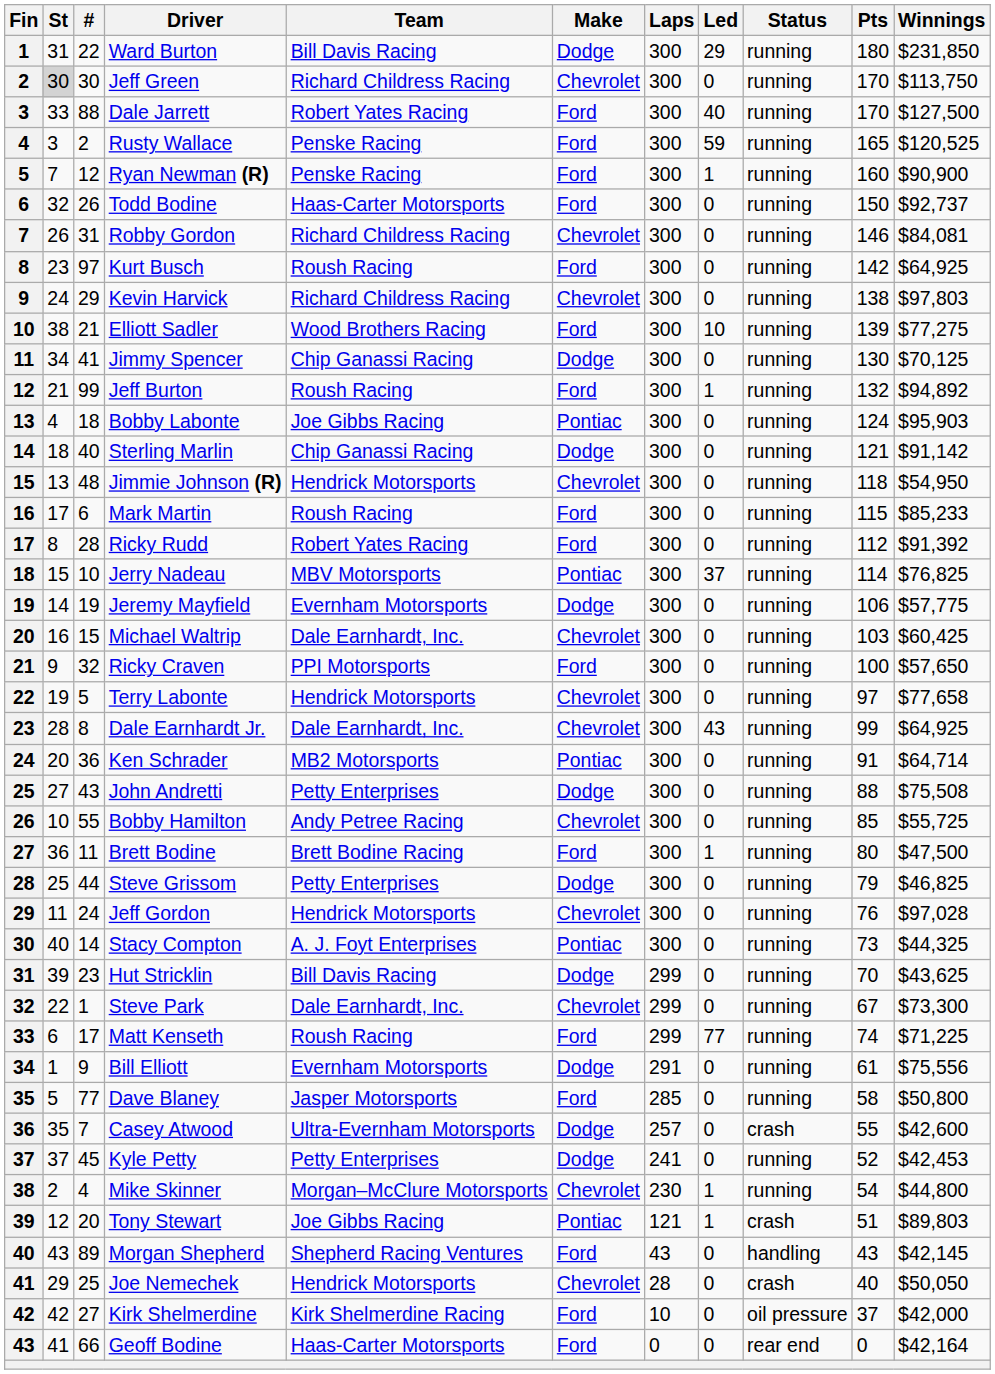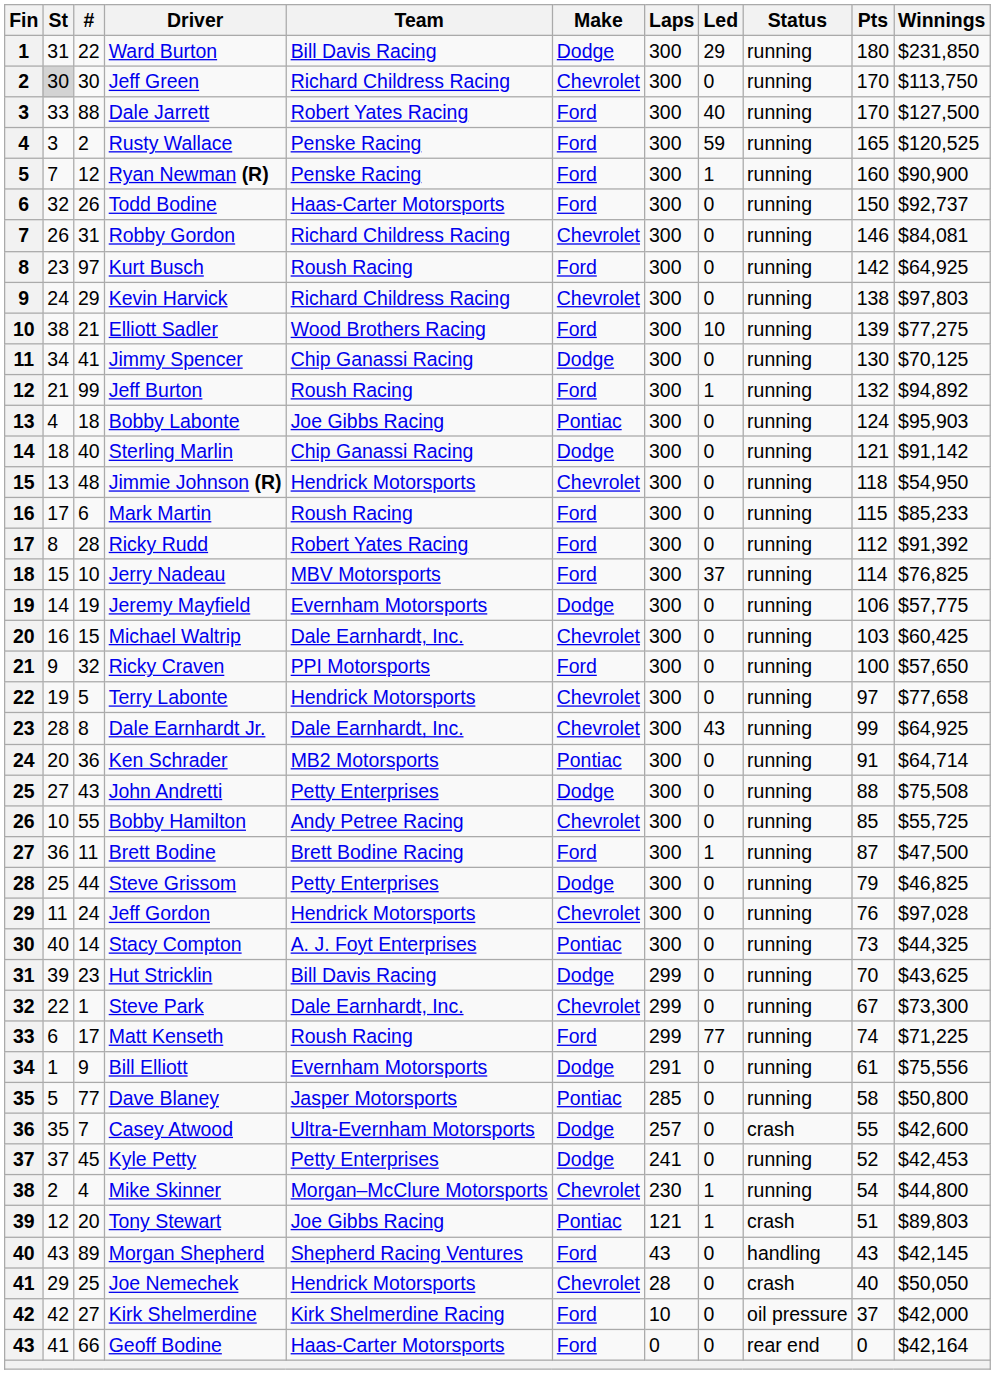 <table class="wikitable" style="font-size:95%">
 <tr>
 <th>Fin</th>
 <th>St</th>
 <th>#</th>
 <th>Driver</th>
 <th>Team</th>
 <th>Make</th>
 <th>Laps</th>
 <th>Led</th>
 <th>Status</th>
 <th>Pts</th>
 <th>Winnings</th>
 </tr>
 <tr>
 <th>1</th>
 <td>31</td>
 <td>22</td>
 <td><a href='#'>Ward Burton</a></td>
 <td><a href='#'>Bill Davis Racing</a></td>
 <td><a href='#'>Dodge</a></td>
 <td>300</td>
 <td>29</td>
 <td>running</td>
 <td>180</td>
 <td>$231,850</td>
 </tr>
 <tr>
 <th>2</th>
 <td style="background: lightgrey;">30</td>
 <td>30</td>
 <td><a href='#'>Jeff Green</a></td>
 <td><a href='#'>Richard Childress Racing</a></td>
 <td><a href='#'>Chevrolet</a></td>
 <td>300</td>
 <td>0</td>
 <td>running</td>
 <td>170</td>
 <td>$113,750</td>
 </tr>
 <tr>
 <th>3</th>
 <td>33</td>
 <td>88</td>
 <td><a href='#'>Dale Jarrett</a></td>
 <td><a href='#'>Robert Yates Racing</a></td>
 <td><a href='#'>Ford</a></td>
 <td>300</td>
 <td>40</td>
 <td>running</td>
 <td>170</td>
 <td>$127,500</td>
 </tr>
 <tr>
 <th>4</th>
 <td>3</td>
 <td>2</td>
 <td><a href='#'>Rusty Wallace</a></td>
 <td><a href='#'>Penske Racing</a></td>
 <td><a href='#'>Ford</a></td>
 <td>300</td>
 <td>59</td>
 <td>running</td>
 <td>165</td>
 <td>$120,525</td>
 </tr>
 <tr>
 <th>5</th>
 <td>7</td>
 <td>12</td>
 <td><a href='#'>Ryan Newman</a> <strong>(R)</strong></td>
 <td><a href='#'>Penske Racing</a></td>
 <td><a href='#'>Ford</a></td>
 <td>300</td>
 <td>1</td>
 <td>running</td>
 <td>160</td>
 <td>$90,900</td>
 </tr>
 <tr>
 <th>6</th>
 <td>32</td>
 <td>26</td>
 <td><a href='#'>Todd Bodine</a></td>
 <td><a href='#'>Haas-Carter Motorsports</a></td>
 <td><a href='#'>Ford</a></td>
 <td>300</td>
 <td>0</td>
 <td>running</td>
 <td>150</td>
 <td>$92,737</td>
 </tr>
 <tr>
 <th>7</th>
 <td>26</td>
 <td>31</td>
 <td><a href='#'>Robby Gordon</a></td>
 <td><a href='#'>Richard Childress Racing</a></td>
 <td><a href='#'>Chevrolet</a></td>
 <td>300</td>
 <td>0</td>
 <td>running</td>
 <td>146</td>
 <td>$84,081</td>
 </tr>
 <tr>
 <th>8</th>
 <td>23</td>
 <td>97</td>
 <td><a href='#'>Kurt Busch</a></td>
 <td><a href='#'>Roush Racing</a></td>
 <td><a href='#'>Ford</a></td>
 <td>300</td>
 <td>0</td>
 <td>running</td>
 <td>142</td>
 <td>$64,925</td>
 </tr>
 <tr>
 <th>9</th>
 <td>24</td>
 <td>29</td>
 <td><a href='#'>Kevin Harvick</a></td>
 <td><a href='#'>Richard Childress Racing</a></td>
 <td><a href='#'>Chevrolet</a></td>
 <td>300</td>
 <td>0</td>
 <td>running</td>
 <td>138</td>
 <td>$97,803</td>
 </tr>
 <tr>
 <th>10</th>
 <td>38</td>
 <td>21</td>
 <td><a href='#'>Elliott Sadler</a></td>
 <td><a href='#'>Wood Brothers Racing</a></td>
 <td><a href='#'>Ford</a></td>
 <td>300</td>
 <td>10</td>
 <td>running</td>
 <td>139</td>
 <td>$77,275</td>
 </tr>
 <tr>
 <th>11</th>
 <td>34</td>
 <td>41</td>
 <td><a href='#'>Jimmy Spencer</a></td>
 <td><a href='#'>Chip Ganassi Racing</a></td>
 <td><a href='#'>Dodge</a></td>
 <td>300</td>
 <td>0</td>
 <td>running</td>
 <td>130</td>
 <td>$70,125</td>
 </tr>
 <tr>
 <th>12</th>
 <td>21</td>
 <td>99</td>
 <td><a href='#'>Jeff Burton</a></td>
 <td><a href='#'>Roush Racing</a></td>
 <td><a href='#'>Ford</a></td>
 <td>300</td>
 <td>1</td>
 <td>running</td>
 <td>132</td>
 <td>$94,892</td>
 </tr>
 <tr>
 <th>13</th>
 <td>4</td>
 <td>18</td>
 <td><a href='#'>Bobby Labonte</a></td>
 <td><a href='#'>Joe Gibbs Racing</a></td>
 <td><a href='#'>Pontiac</a></td>
 <td>300</td>
 <td>0</td>
 <td>running</td>
 <td>124</td>
 <td>$95,903</td>
 </tr>
 <tr>
 <th>14</th>
 <td>18</td>
 <td>40</td>
 <td><a href='#'>Sterling Marlin</a></td>
 <td><a href='#'>Chip Ganassi Racing</a></td>
 <td><a href='#'>Dodge</a></td>
 <td>300</td>
 <td>0</td>
 <td>running</td>
 <td>121</td>
 <td>$91,142</td>
 </tr>
 <tr>
 <th>15</th>
 <td>13</td>
 <td>48</td>
 <td><a href='#'>Jimmie Johnson</a> <strong>(R)</strong></td>
 <td><a href='#'>Hendrick Motorsports</a></td>
 <td><a href='#'>Chevrolet</a></td>
 <td>300</td>
 <td>0</td>
 <td>running</td>
 <td>118</td>
 <td>$54,950</td>
 </tr>
 <tr>
 <th>16</th>
 <td>17</td>
 <td>6</td>
 <td><a href='#'>Mark Martin</a></td>
 <td><a href='#'>Roush Racing</a></td>
 <td><a href='#'>Ford</a></td>
 <td>300</td>
 <td>0</td>
 <td>running</td>
 <td>115</td>
 <td>$85,233</td>
 </tr>
 <tr>
 <th>17</th>
 <td>8</td>
 <td>28</td>
 <td><a href='#'>Ricky Rudd</a></td>
 <td><a href='#'>Robert Yates Racing</a></td>
 <td><a href='#'>Ford</a></td>
 <td>300</td>
 <td>0</td>
 <td>running</td>
 <td>112</td>
 <td>$91,392</td>
 </tr>
 <tr>
 <th>18</th>
 <td>15</td>
 <td>10</td>
 <td><a href='#'>Jerry Nadeau</a></td>
 <td><a href='#'>MBV Motorsports</a></td>
-<td><a href='#'>Pontiac</a></td>
+<td><a href='#'>Ford</a></td>
 <td>300</td>
 <td>37</td>
 <td>running</td>
 <td>114</td>
 <td>$76,825</td>
 </tr>
 <tr>
 <th>19</th>
 <td>14</td>
 <td>19</td>
 <td><a href='#'>Jeremy Mayfield</a></td>
 <td><a href='#'>Evernham Motorsports</a></td>
 <td><a href='#'>Dodge</a></td>
 <td>300</td>
 <td>0</td>
 <td>running</td>
 <td>106</td>
 <td>$57,775</td>
 </tr>
 <tr>
 <th>20</th>
 <td>16</td>
 <td>15</td>
 <td><a href='#'>Michael Waltrip</a></td>
 <td><a href='#'>Dale Earnhardt, Inc.</a></td>
 <td><a href='#'>Chevrolet</a></td>
 <td>300</td>
 <td>0</td>
 <td>running</td>
 <td>103</td>
 <td>$60,425</td>
 </tr>
 <tr>
 <th>21</th>
 <td>9</td>
 <td>32</td>
 <td><a href='#'>Ricky Craven</a></td>
 <td><a href='#'>PPI Motorsports</a></td>
 <td><a href='#'>Ford</a></td>
 <td>300</td>
 <td>0</td>
 <td>running</td>
 <td>100</td>
 <td>$57,650</td>
 </tr>
 <tr>
 <th>22</th>
 <td>19</td>
 <td>5</td>
 <td><a href='#'>Terry Labonte</a></td>
 <td><a href='#'>Hendrick Motorsports</a></td>
 <td><a href='#'>Chevrolet</a></td>
 <td>300</td>
 <td>0</td>
 <td>running</td>
 <td>97</td>
 <td>$77,658</td>
 </tr>
 <tr>
 <th>23</th>
 <td>28</td>
 <td>8</td>
 <td><a href='#'>Dale Earnhardt Jr.</a></td>
 <td><a href='#'>Dale Earnhardt, Inc.</a></td>
 <td><a href='#'>Chevrolet</a></td>
 <td>300</td>
 <td>43</td>
 <td>running</td>
 <td>99</td>
 <td>$64,925</td>
 </tr>
 <tr>
 <th>24</th>
 <td>20</td>
 <td>36</td>
 <td><a href='#'>Ken Schrader</a></td>
 <td><a href='#'>MB2 Motorsports</a></td>
 <td><a href='#'>Pontiac</a></td>
 <td>300</td>
 <td>0</td>
 <td>running</td>
 <td>91</td>
 <td>$64,714</td>
 </tr>
 <tr>
 <th>25</th>
 <td>27</td>
 <td>43</td>
 <td><a href='#'>John Andretti</a></td>
 <td><a href='#'>Petty Enterprises</a></td>
 <td><a href='#'>Dodge</a></td>
 <td>300</td>
 <td>0</td>
 <td>running</td>
 <td>88</td>
 <td>$75,508</td>
 </tr>
 <tr>
 <th>26</th>
 <td>10</td>
 <td>55</td>
 <td><a href='#'>Bobby Hamilton</a></td>
 <td><a href='#'>Andy Petree Racing</a></td>
 <td><a href='#'>Chevrolet</a></td>
 <td>300</td>
 <td>0</td>
 <td>running</td>
 <td>85</td>
 <td>$55,725</td>
 </tr>
 <tr>
 <th>27</th>
 <td>36</td>
 <td>11</td>
 <td><a href='#'>Brett Bodine</a></td>
 <td><a href='#'>Brett Bodine Racing</a></td>
 <td><a href='#'>Ford</a></td>
 <td>300</td>
 <td>1</td>
 <td>running</td>
-<td>80</td>
+<td>87</td>
 <td>$47,500</td>
 </tr>
 <tr>
 <th>28</th>
 <td>25</td>
 <td>44</td>
 <td><a href='#'>Steve Grissom</a></td>
 <td><a href='#'>Petty Enterprises</a></td>
 <td><a href='#'>Dodge</a></td>
 <td>300</td>
 <td>0</td>
 <td>running</td>
 <td>79</td>
 <td>$46,825</td>
 </tr>
 <tr>
 <th>29</th>
 <td>11</td>
 <td>24</td>
 <td><a href='#'>Jeff Gordon</a></td>
 <td><a href='#'>Hendrick Motorsports</a></td>
 <td><a href='#'>Chevrolet</a></td>
 <td>300</td>
 <td>0</td>
 <td>running</td>
 <td>76</td>
 <td>$97,028</td>
 </tr>
 <tr>
 <th>30</th>
 <td>40</td>
 <td>14</td>
 <td><a href='#'>Stacy Compton</a></td>
 <td><a href='#'>A. J. Foyt Enterprises</a></td>
 <td><a href='#'>Pontiac</a></td>
 <td>300</td>
 <td>0</td>
 <td>running</td>
 <td>73</td>
 <td>$44,325</td>
 </tr>
 <tr>
 <th>31</th>
 <td>39</td>
 <td>23</td>
 <td><a href='#'>Hut Stricklin</a></td>
 <td><a href='#'>Bill Davis Racing</a></td>
 <td><a href='#'>Dodge</a></td>
 <td>299</td>
 <td>0</td>
 <td>running</td>
 <td>70</td>
 <td>$43,625</td>
 </tr>
 <tr>
 <th>32</th>
 <td>22</td>
 <td>1</td>
 <td><a href='#'>Steve Park</a></td>
 <td><a href='#'>Dale Earnhardt, Inc.</a></td>
 <td><a href='#'>Chevrolet</a></td>
 <td>299</td>
 <td>0</td>
 <td>running</td>
 <td>67</td>
 <td>$73,300</td>
 </tr>
 <tr>
 <th>33</th>
 <td>6</td>
 <td>17</td>
 <td><a href='#'>Matt Kenseth</a></td>
 <td><a href='#'>Roush Racing</a></td>
 <td><a href='#'>Ford</a></td>
 <td>299</td>
 <td>77</td>
 <td>running</td>
 <td>74</td>
 <td>$71,225</td>
 </tr>
 <tr>
 <th>34</th>
 <td>1</td>
 <td>9</td>
 <td><a href='#'>Bill Elliott</a></td>
 <td><a href='#'>Evernham Motorsports</a></td>
 <td><a href='#'>Dodge</a></td>
 <td>291</td>
 <td>0</td>
 <td>running</td>
 <td>61</td>
 <td>$75,556</td>
 </tr>
 <tr>
 <th>35</th>
 <td>5</td>
 <td>77</td>
 <td><a href='#'>Dave Blaney</a></td>
 <td><a href='#'>Jasper Motorsports</a></td>
-<td><a href='#'>Ford</a></td>
+<td><a href='#'>Pontiac</a></td>
 <td>285</td>
 <td>0</td>
 <td>running</td>
 <td>58</td>
 <td>$50,800</td>
 </tr>
 <tr>
 <th>36</th>
 <td>35</td>
 <td>7</td>
 <td><a href='#'>Casey Atwood</a></td>
 <td><a href='#'>Ultra-Evernham Motorsports</a></td>
 <td><a href='#'>Dodge</a></td>
 <td>257</td>
 <td>0</td>
 <td>crash</td>
 <td>55</td>
 <td>$42,600</td>
 </tr>
 <tr>
 <th>37</th>
 <td>37</td>
 <td>45</td>
 <td><a href='#'>Kyle Petty</a></td>
 <td><a href='#'>Petty Enterprises</a></td>
 <td><a href='#'>Dodge</a></td>
 <td>241</td>
 <td>0</td>
 <td>running</td>
 <td>52</td>
 <td>$42,453</td>
 </tr>
 <tr>
 <th>38</th>
 <td>2</td>
 <td>4</td>
 <td><a href='#'>Mike Skinner</a></td>
 <td><a href='#'>Morgan–McClure Motorsports</a></td>
 <td><a href='#'>Chevrolet</a></td>
 <td>230</td>
 <td>1</td>
 <td>running</td>
 <td>54</td>
 <td>$44,800</td>
 </tr>
 <tr>
 <th>39</th>
 <td>12</td>
 <td>20</td>
 <td><a href='#'>Tony Stewart</a></td>
 <td><a href='#'>Joe Gibbs Racing</a></td>
 <td><a href='#'>Pontiac</a></td>
 <td>121</td>
 <td>1</td>
 <td>crash</td>
 <td>51</td>
 <td>$89,803</td>
 </tr>
 <tr>
 <th>40</th>
 <td>43</td>
 <td>89</td>
 <td><a href='#'>Morgan Shepherd</a></td>
 <td><a href='#'>Shepherd Racing Ventures</a></td>
 <td><a href='#'>Ford</a></td>
 <td>43</td>
 <td>0</td>
 <td>handling</td>
 <td>43</td>
 <td>$42,145</td>
 </tr>
 <tr>
 <th>41</th>
 <td>29</td>
 <td>25</td>
 <td><a href='#'>Joe Nemechek</a></td>
 <td><a href='#'>Hendrick Motorsports</a></td>
 <td><a href='#'>Chevrolet</a></td>
 <td>28</td>
 <td>0</td>
 <td>crash</td>
 <td>40</td>
 <td>$50,050</td>
 </tr>
 <tr>
 <th>42</th>
 <td>42</td>
 <td>27</td>
 <td><a href='#'>Kirk Shelmerdine</a></td>
 <td><a href='#'>Kirk Shelmerdine Racing</a></td>
 <td><a href='#'>Ford</a></td>
 <td>10</td>
 <td>0</td>
 <td>oil pressure</td>
 <td>37</td>
 <td>$42,000</td>
 </tr>
 <tr>
 <th>43</th>
 <td>41</td>
 <td>66</td>
 <td><a href='#'>Geoff Bodine</a></td>
 <td><a href='#'>Haas-Carter Motorsports</a></td>
 <td><a href='#'>Ford</a></td>
 <td>0</td>
 <td>0</td>
 <td>rear end</td>
 <td>0</td>
 <td>$42,164</td>
 </tr>
 <tr>
 <th colspan="11"></th>
 </tr>
 </table>
